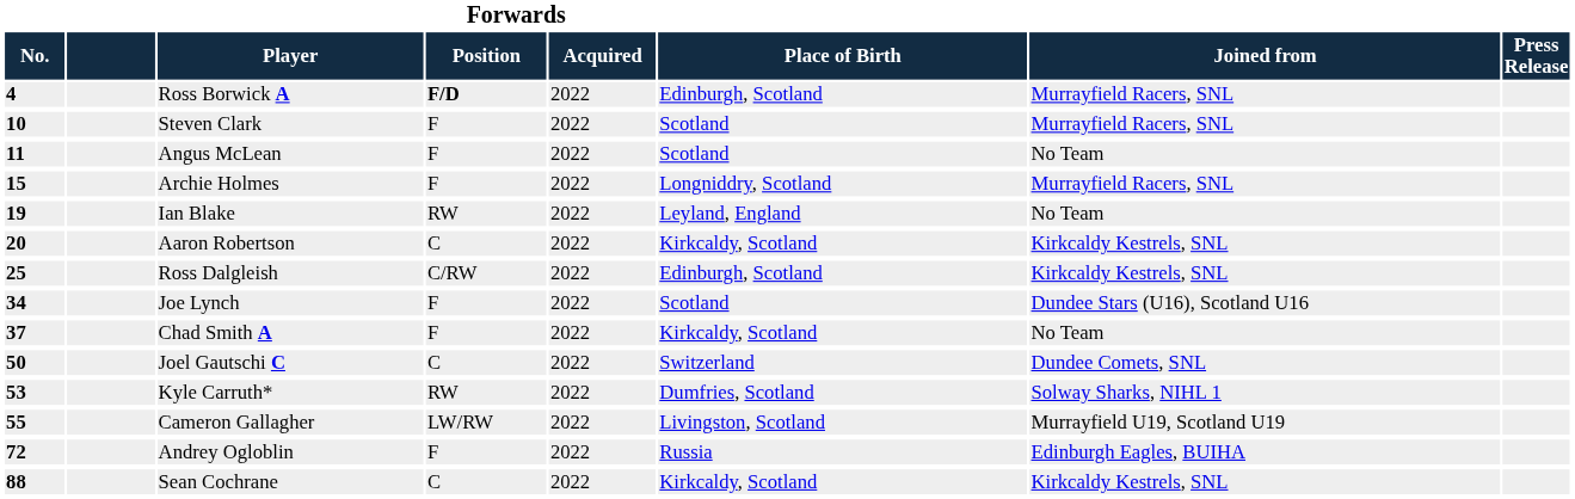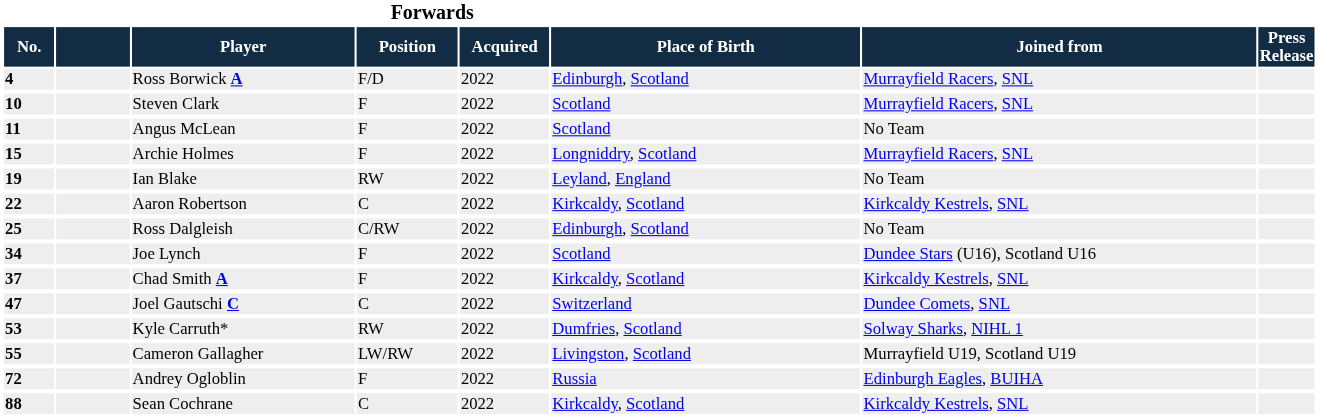 <table style="width:100%;">
 <tr>
 <th colspan=6><big>Forwards</big></th>
 </tr>
 <tr style="background:#122c43; color:#fff;">
 <th width=4%>No.</th>
 <th width=6%></th>
 <th width=18%>Player</th>
 <th width=8%>Position</th>
 <th width=7%>Acquired</th>
 <th width=25%>Place of Birth</th>
 <th width=32%>Joined from</th>
 <th width=10%>Press Release</th>
 </tr>
 <tr style="background:#eee;">
 <td><strong>4</strong></td>
 <td></td>
 <td style="text-align:left">Ross Borwick <a href='#'><strong>A</strong></a></td>
-<td><strong>F/D</strong></td>
+<td>F/D</td>
 <td>2022</td>
 <td style="text-align:left"><a href='#'>Edinburgh</a>, <a href='#'>Scotland</a></td>
 <td style="text-align:left"><a href='#'>Murrayfield Racers</a>, <a href='#'>SNL</a></td>
 <td></td>
 </tr>
 <tr>
 </tr>
 <tr style="background:#eee;">
 <td><strong>10</strong></td>
 <td></td>
 <td style="text-align:left">Steven Clark</td>
 <td>F</td>
 <td>2022</td>
 <td style="text-align:left"><a href='#'>Scotland</a></td>
 <td style="text-align:left"><a href='#'>Murrayfield Racers</a>, <a href='#'>SNL</a></td>
 <td></td>
 </tr>
 <tr>
 </tr>
 <tr style="background:#eee;">
 <td><strong>11</strong></td>
 <td></td>
 <td style="text-align:left">Angus McLean</td>
 <td>F</td>
 <td>2022</td>
 <td style="text-align:left"><a href='#'>Scotland</a></td>
 <td style="text-align:left">No Team</td>
 <td></td>
 </tr>
 <tr>
 </tr>
 <tr style="background:#eee;">
 <td><strong>15</strong></td>
 <td></td>
 <td style="text-align:left">Archie Holmes</td>
 <td>F</td>
 <td>2022</td>
 <td style="text-align:left"><a href='#'>Longniddry</a>, <a href='#'>Scotland</a></td>
 <td style="text-align:left"><a href='#'>Murrayfield Racers</a>, <a href='#'>SNL</a></td>
 <td></td>
 </tr>
 <tr>
 </tr>
 <tr style="background:#eee;">
 <td><strong>19</strong></td>
 <td></td>
 <td style="text-align:left">Ian Blake</td>
 <td>RW</td>
 <td>2022</td>
 <td style="text-align:left"><a href='#'>Leyland</a>, <a href='#'>England</a></td>
 <td style="text-align:left">No Team</td>
 <td></td>
 </tr>
 <tr>
 </tr>
 <tr style="background:#eee;">
-<td><strong>20</strong></td>
+<td><strong>22</strong></td>
 <td></td>
 <td style="text-align:left">Aaron Robertson</td>
 <td>C</td>
 <td>2022</td>
 <td style="text-align:left"><a href='#'>Kirkcaldy</a>, <a href='#'>Scotland</a></td>
 <td style="text-align:left"><a href='#'>Kirkcaldy Kestrels</a>, <a href='#'>SNL</a></td>
 <td></td>
 </tr>
 <tr>
 </tr>
 <tr style="background:#eee;">
 <td><strong>25</strong></td>
 <td></td>
 <td style="text-align:left">Ross Dalgleish</td>
 <td>C/RW</td>
 <td>2022</td>
 <td style="text-align:left"><a href='#'>Edinburgh</a>, <a href='#'>Scotland</a></td>
-<td style="text-align:left"><a href='#'>Kirkcaldy Kestrels</a>, <a href='#'>SNL</a></td>
+<td style="text-align:left">No Team</td>
 <td></td>
 </tr>
 <tr>
 </tr>
 <tr style="background:#eee;">
 <td><strong>34</strong></td>
 <td></td>
 <td style="text-align:left">Joe Lynch</td>
 <td>F</td>
 <td>2022</td>
 <td style="text-align:left"><a href='#'>Scotland</a></td>
 <td style="text-align:left"><a href='#'>Dundee Stars</a> (U16), Scotland U16</td>
 <td></td>
 </tr>
 <tr>
 </tr>
 <tr style="background:#eee;">
 <td><strong>37</strong></td>
 <td></td>
 <td style="text-align:left">Chad Smith <a href='#'><strong>A</strong></a></td>
 <td>F</td>
 <td>2022</td>
 <td style="text-align:left"><a href='#'>Kirkcaldy</a>, <a href='#'>Scotland</a></td>
-<td style="text-align:left">No Team</td>
+<td style="text-align:left"><a href='#'>Kirkcaldy Kestrels</a>, <a href='#'>SNL</a></td>
 <td></td>
 </tr>
 <tr>
 </tr>
 <tr style="background:#eee;">
-<td><strong>50</strong></td>
+<td><strong>47</strong></td>
 <td></td>
 <td style="text-align:left">Joel Gautschi <a href='#'><strong>C</strong></a></td>
 <td>C</td>
 <td>2022</td>
 <td style="text-align:left"><a href='#'>Switzerland</a></td>
 <td style="text-align:left"><a href='#'>Dundee Comets</a>, <a href='#'>SNL</a></td>
 <td></td>
 </tr>
 <tr>
 </tr>
 <tr style="background:#eee;">
 <td><strong>53</strong></td>
 <td></td>
 <td style="text-align:left">Kyle Carruth*</td>
 <td>RW</td>
 <td>2022</td>
 <td style="text-align:left"><a href='#'>Dumfries</a>, <a href='#'>Scotland</a></td>
 <td style="text-align:left"><a href='#'>Solway Sharks</a>, <a href='#'>NIHL 1</a></td>
 <td></td>
 </tr>
 <tr>
 </tr>
 <tr style="background:#eee;">
 <td><strong>55</strong></td>
 <td></td>
 <td style="text-align:left">Cameron Gallagher</td>
 <td>LW/RW</td>
 <td>2022</td>
 <td style="text-align:left"><a href='#'>Livingston</a>, <a href='#'>Scotland</a></td>
 <td style="text-align:left">Murrayfield U19, Scotland U19</td>
 <td></td>
 </tr>
 <tr>
 </tr>
 <tr style="background:#eee;">
 <td><strong>72</strong></td>
 <td></td>
 <td style="text-align:left">Andrey Ogloblin</td>
 <td>F</td>
 <td>2022</td>
 <td style="text-align:left"><a href='#'>Russia</a></td>
 <td style="text-align:left"><a href='#'>Edinburgh Eagles</a>, <a href='#'>BUIHA</a></td>
 <td></td>
 </tr>
 <tr>
 </tr>
 <tr style="background:#eee;">
 <td><strong>88</strong></td>
 <td></td>
 <td style="text-align:left">Sean Cochrane</td>
 <td>C</td>
 <td>2022</td>
 <td style="text-align:left"><a href='#'>Kirkcaldy</a>, <a href='#'>Scotland</a></td>
 <td style="text-align:left"><a href='#'>Kirkcaldy Kestrels</a>, <a href='#'>SNL</a></td>
 <td></td>
 </tr>
 <tr>
 </tr>
 </table>
